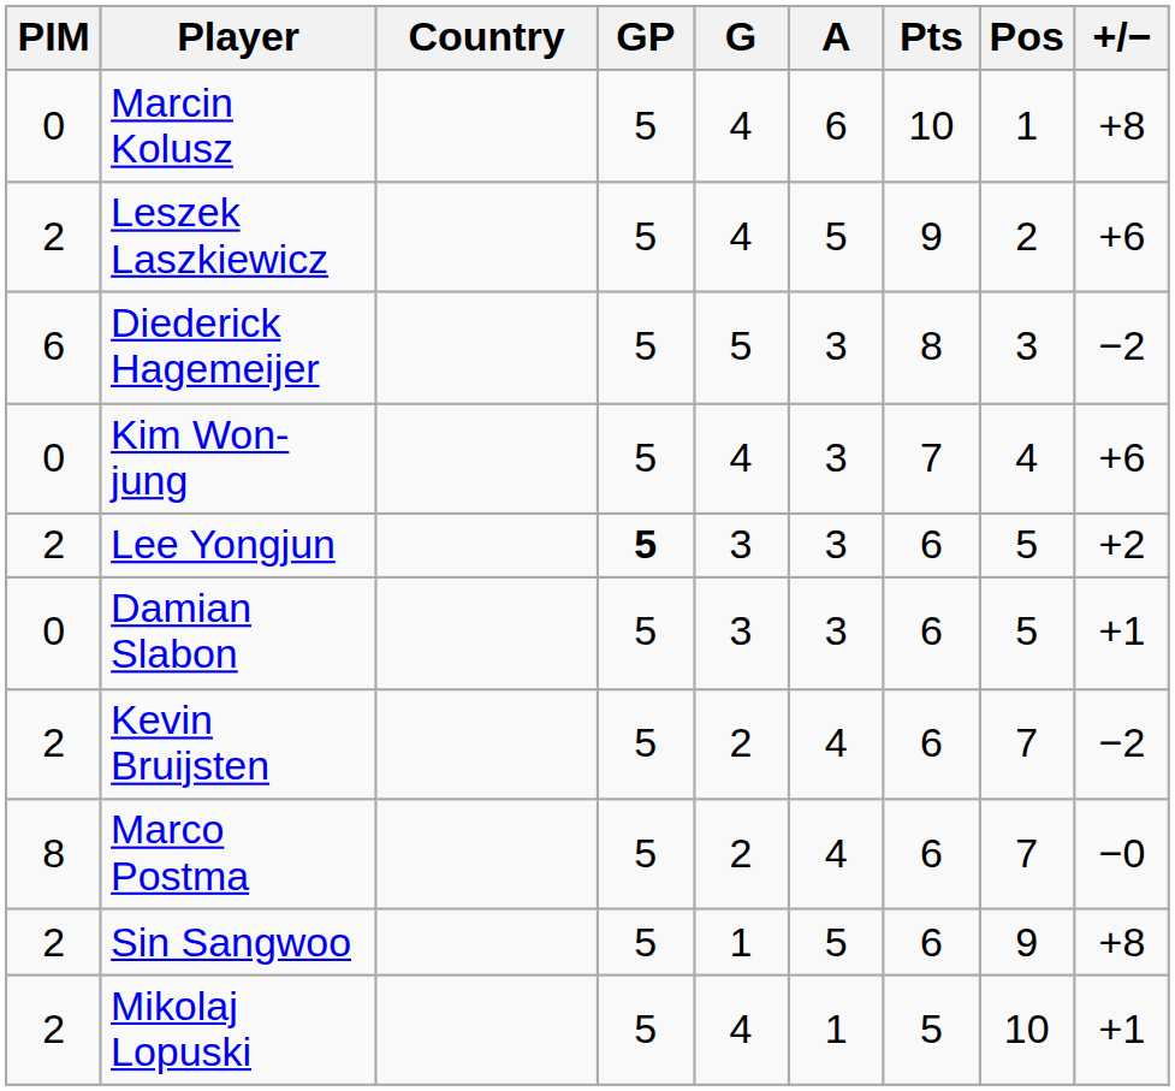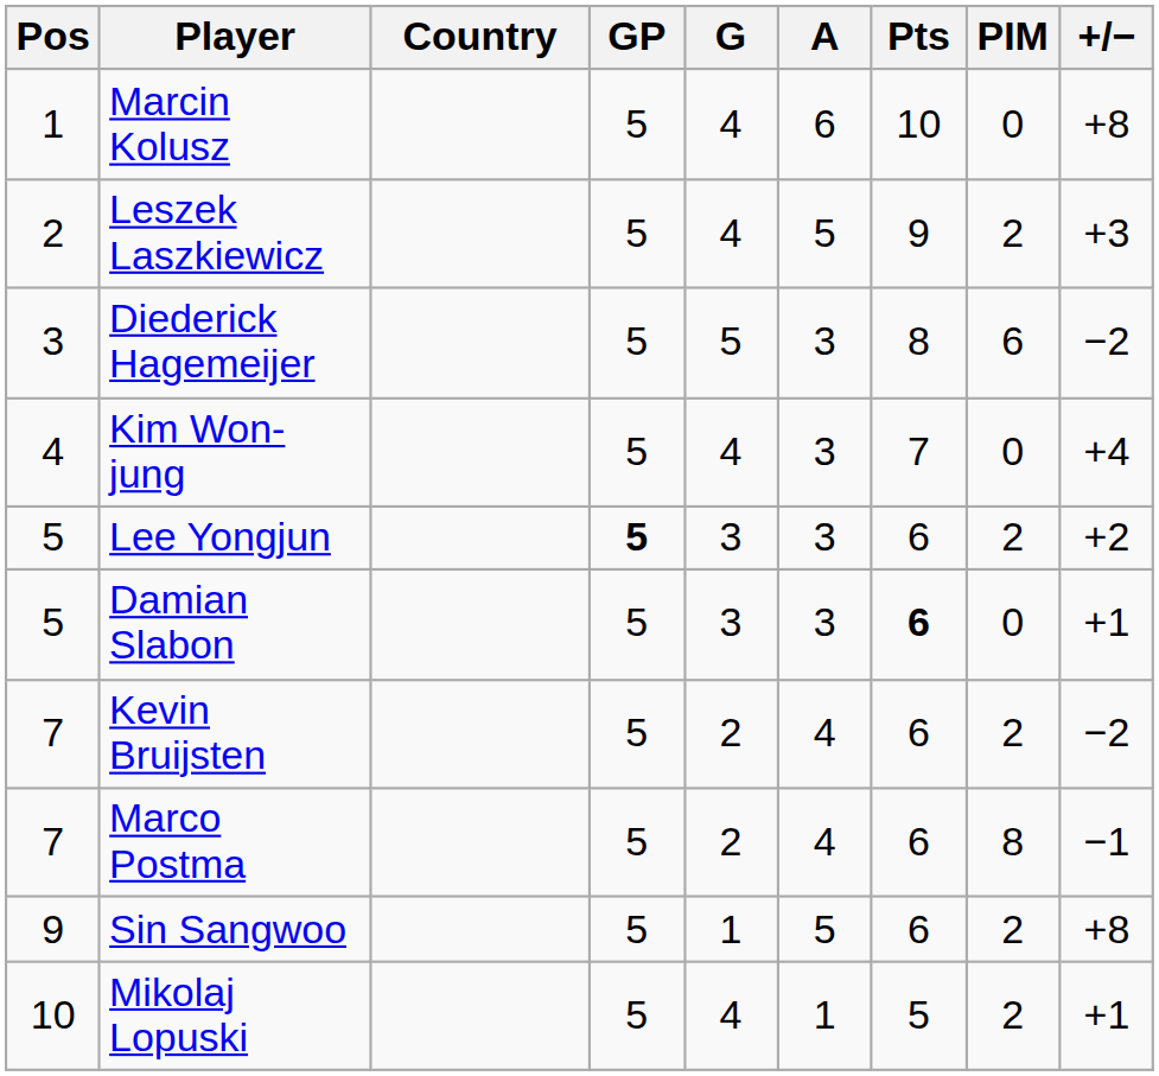 <table class="wikitable sortable" style="text-align: center;">
 <tr>
-<th width=30>PIM</th>
+<th width=30>Pos</th>
 <th width=100>Player</th>
 <th width=80>Country</th>
 <th width=30>GP</th>
 <th width=30>G</th>
 <th width=30>A</th>
 <th width=30>Pts</th>
-<th width=30>Pos</th>
+<th width=30>PIM</th>
 <th width=30>+/−</th>
 </tr>
 <tr>
-<td>0</td>
+<td>1</td>
 <td align=left><a href='#'>Marcin Kolusz</a></td>
 <td align=left></td>
 <td>5</td>
 <td>4</td>
 <td>6</td>
 <td>10</td>
-<td>1</td>
+<td>0</td>
 <td>+8</td>
 </tr>
 <tr>
 <td>2</td>
 <td align=left><a href='#'>Leszek Laszkiewicz</a></td>
 <td align=left></td>
 <td>5</td>
 <td>4</td>
 <td>5</td>
 <td>9</td>
 <td>2</td>
-<td>+6</td>
+<td>+3</td>
 </tr>
 <tr>
-<td>6</td>
+<td>3</td>
 <td align=left><a href='#'>Diederick Hagemeijer</a></td>
 <td align=left></td>
 <td>5</td>
 <td>5</td>
 <td>3</td>
 <td>8</td>
-<td>3</td>
+<td>6</td>
 <td>−2</td>
 </tr>
 <tr>
-<td>0</td>
+<td>4</td>
 <td align=left><a href='#'>Kim Won-jung</a></td>
 <td align=left></td>
 <td>5</td>
 <td>4</td>
 <td>3</td>
 <td>7</td>
-<td>4</td>
-<td>+6</td>
+<td>0</td>
+<td>+4</td>
 </tr>
 <tr>
-<td>2</td>
+<td>5</td>
 <td align=left><a href='#'>Lee Yongjun</a></td>
 <td align=left></td>
 <td><strong>5</strong></td>
 <td>3</td>
 <td>3</td>
 <td>6</td>
-<td>5</td>
+<td>2</td>
 <td>+2</td>
 </tr>
 <tr>
-<td>0</td>
+<td>5</td>
 <td align=left><a href='#'>Damian Slabon</a></td>
 <td align=left></td>
 <td>5</td>
 <td>3</td>
 <td>3</td>
-<td>6</td>
-<td>5</td>
+<td><strong>6</strong></td>
+<td>0</td>
 <td>+1</td>
 </tr>
 <tr>
-<td>2</td>
+<td>7</td>
 <td align=left><a href='#'>Kevin Bruijsten</a></td>
 <td align=left></td>
 <td>5</td>
 <td>2</td>
 <td>4</td>
 <td>6</td>
-<td>7</td>
+<td>2</td>
 <td>−2</td>
 </tr>
 <tr>
-<td>8</td>
+<td>7</td>
 <td align=left><a href='#'>Marco Postma</a></td>
 <td align=left></td>
 <td>5</td>
 <td>2</td>
 <td>4</td>
 <td>6</td>
-<td>7</td>
-<td>−0</td>
+<td>8</td>
+<td>−1</td>
 </tr>
 <tr>
-<td>2</td>
+<td>9</td>
 <td align=left><a href='#'>Sin Sangwoo</a></td>
 <td align=left></td>
 <td>5</td>
 <td>1</td>
 <td>5</td>
 <td>6</td>
-<td>9</td>
+<td>2</td>
 <td>+8</td>
 </tr>
 <tr>
-<td>2</td>
+<td>10</td>
 <td align=left><a href='#'>Mikolaj Lopuski</a></td>
 <td align=left></td>
 <td>5</td>
 <td>4</td>
 <td>1</td>
 <td>5</td>
-<td>10</td>
+<td>2</td>
 <td>+1</td>
 </tr>
 </table>
